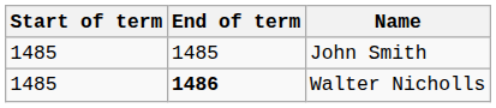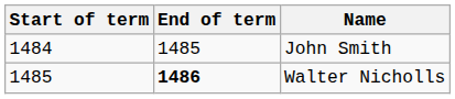 <table class="wikitable mw-collapsible mw-collapsed">
 <tr>
 <th>Start of term</th>
 <th>End of term</th>
 <th>Name</th>
 </tr>
 <tr>
-<td>1485</td>
+<td>1484</td>
 <td>1485</td>
 <td>John Smith</td>
 </tr>
 <tr>
 <td>1485</td>
 <td><strong>1486</strong></td>
 <td>Walter Nicholls</td>
 </tr>
 </table>
